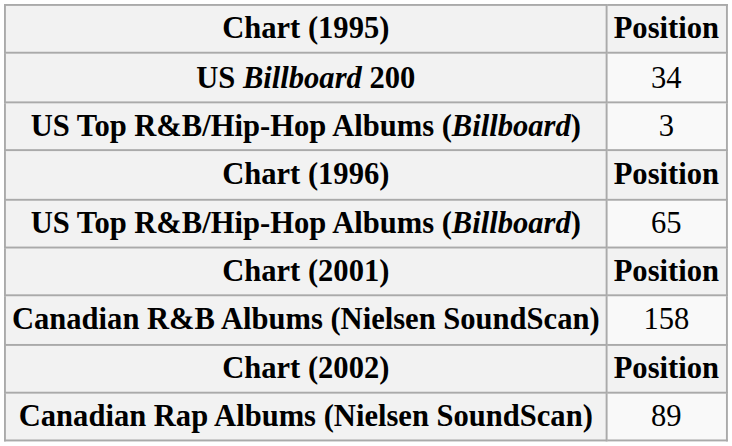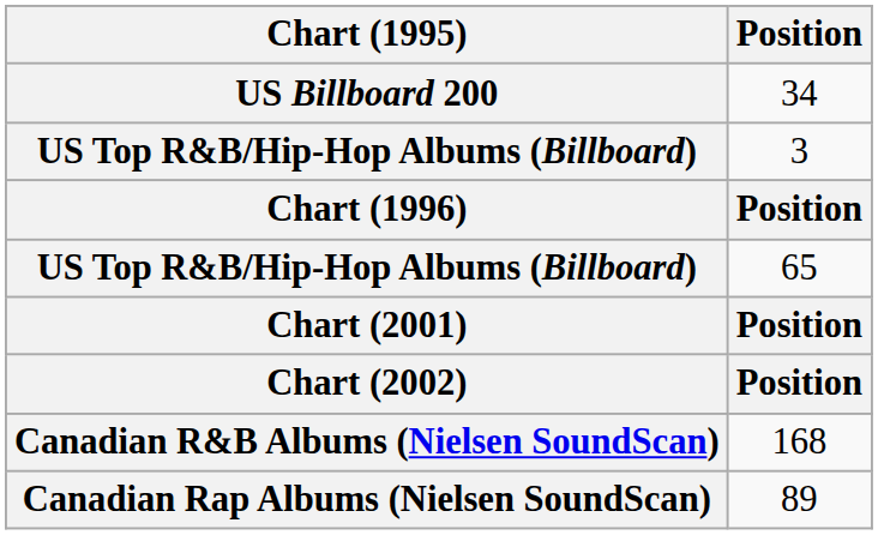 <table class="wikitable plainrowheaders" style="text-align:center">
 <tr>
 <th scope="col">Chart (1995)</th>
 <th scope="col">Position</th>
 </tr>
 <tr>
 <th scope="row">US <em>Billboard</em> 200</th>
 <td>34</td>
 </tr>
 <tr>
 <th scope="row">US Top R&B/Hip-Hop Albums (<em>Billboard</em>)</th>
 <td>3</td>
 </tr>
 <tr>
 <th scope="col">Chart (1996)</th>
 <th scope="col">Position</th>
 </tr>
 <tr>
 <th scope="row">US Top R&B/Hip-Hop Albums (<em>Billboard</em>)</th>
 <td>65</td>
 </tr>
 <tr>
 <th scope="col">Chart (2001)</th>
 <th scope="col">Position</th>
 </tr>
 <tr>
-<th scope="row">Canadian R&B Albums (Nielsen SoundScan)</th>
-<td>158</td>
+<th scope="col">Chart (2002)</th>
+<th scope="col">Position</th>
 </tr>
 <tr>
-<th scope="col">Chart (2002)</th>
-<th scope="col">Position</th>
+<th scope="row">Canadian R&B Albums (<a href='#'>Nielsen SoundScan</a>)</th>
+<td>168</td>
 </tr>
 <tr>
 <th scope="row">Canadian Rap Albums (Nielsen SoundScan)</th>
 <td>89</td>
 </tr>
 </table>
